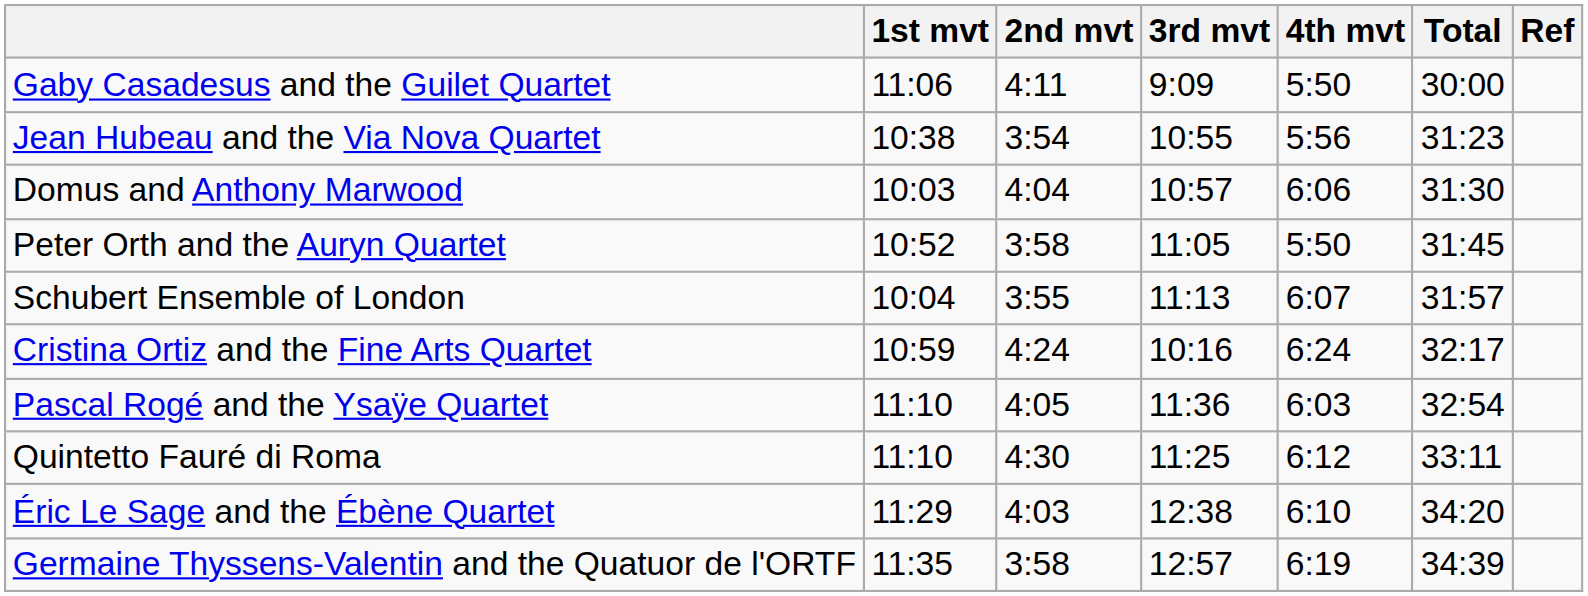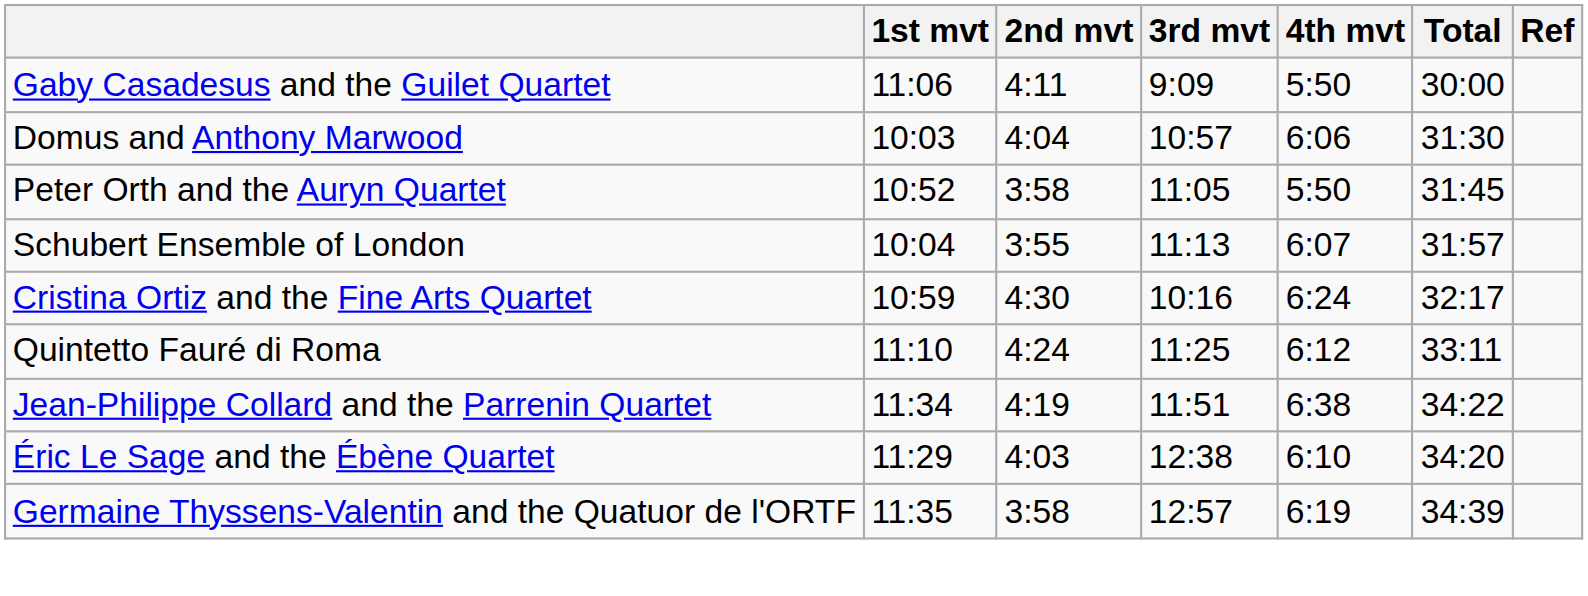 <table class="wikitable plainrowheaders" style="text-align: left; margin-right: 0;">
 <tr>
 <th scope="col"></th>
 <th scope="col">1st mvt</th>
 <th scope="col">2nd mvt</th>
 <th scope="col">3rd mvt</th>
 <th scope="col">4th mvt</th>
 <th scope="col">Total</th>
 <th scope="col">Ref</th>
 </tr>
 <tr>
 <td><a href='#'>Gaby Casadesus</a> and the <a href='#'>Guilet Quartet</a></td>
 <td>11:06</td>
 <td>4:11</td>
 <td>9:09</td>
 <td>5:50</td>
 <td>30:00</td>
-<td></td>
-</tr>
-<tr>
-<td><a href='#'>Jean Hubeau</a> and the <a href='#'>Via Nova Quartet</a></td>
-<td>10:38</td>
-<td>3:54</td>
-<td>10:55</td>
-<td>5:56</td>
-<td>31:23</td>
 <td></td>
 </tr>
 <tr>
 <td>Domus and <a href='#'>Anthony Marwood</a></td>
 <td>10:03</td>
 <td>4:04</td>
 <td>10:57</td>
 <td>6:06</td>
 <td>31:30</td>
 <td></td>
 </tr>
 <tr>
 <td>Peter Orth and the <a href='#'>Auryn Quartet</a></td>
 <td>10:52</td>
 <td>3:58</td>
 <td>11:05</td>
 <td>5:50</td>
 <td>31:45</td>
 <td></td>
 </tr>
 <tr>
 <td>Schubert Ensemble of London</td>
 <td>10:04</td>
 <td>3:55</td>
 <td>11:13</td>
 <td>6:07</td>
 <td>31:57</td>
 <td></td>
 </tr>
 <tr>
 <td><a href='#'>Cristina Ortiz</a> and the <a href='#'>Fine Arts Quartet</a></td>
 <td>10:59</td>
-<td>4:24</td>
+<td>4:30</td>
 <td>10:16</td>
 <td>6:24</td>
 <td>32:17</td>
 <td></td>
 </tr>
 <tr>
-<td><a href='#'>Pascal Rogé</a> and the <a href='#'>Ysaÿe Quartet</a></td>
+<td>Quintetto Fauré di Roma</td>
 <td>11:10</td>
-<td>4:05</td>
-<td>11:36</td>
-<td>6:03</td>
-<td>32:54</td>
+<td>4:24</td>
+<td>11:25</td>
+<td>6:12</td>
+<td>33:11</td>
 <td></td>
 </tr>
 <tr>
-<td>Quintetto Fauré di Roma</td>
-<td>11:10</td>
-<td>4:30</td>
-<td>11:25</td>
-<td>6:12</td>
-<td>33:11</td>
+<td><a href='#'>Jean-Philippe Collard</a> and the <a href='#'>Parrenin Quartet</a></td>
+<td>11:34</td>
+<td>4:19</td>
+<td>11:51</td>
+<td>6:38</td>
+<td>34:22</td>
 <td></td>
 </tr>
 <tr>
 <td><a href='#'>Éric Le Sage</a> and the <a href='#'>Ébène Quartet</a></td>
 <td>11:29</td>
 <td>4:03</td>
 <td>12:38</td>
 <td>6:10</td>
 <td>34:20</td>
 <td></td>
 </tr>
 <tr>
 <td><a href='#'>Germaine Thyssens-Valentin</a> and the Quatuor de l'ORTF</td>
 <td>11:35</td>
 <td>3:58</td>
 <td>12:57</td>
 <td>6:19</td>
 <td>34:39</td>
 <td></td>
 </tr>
 </table>
